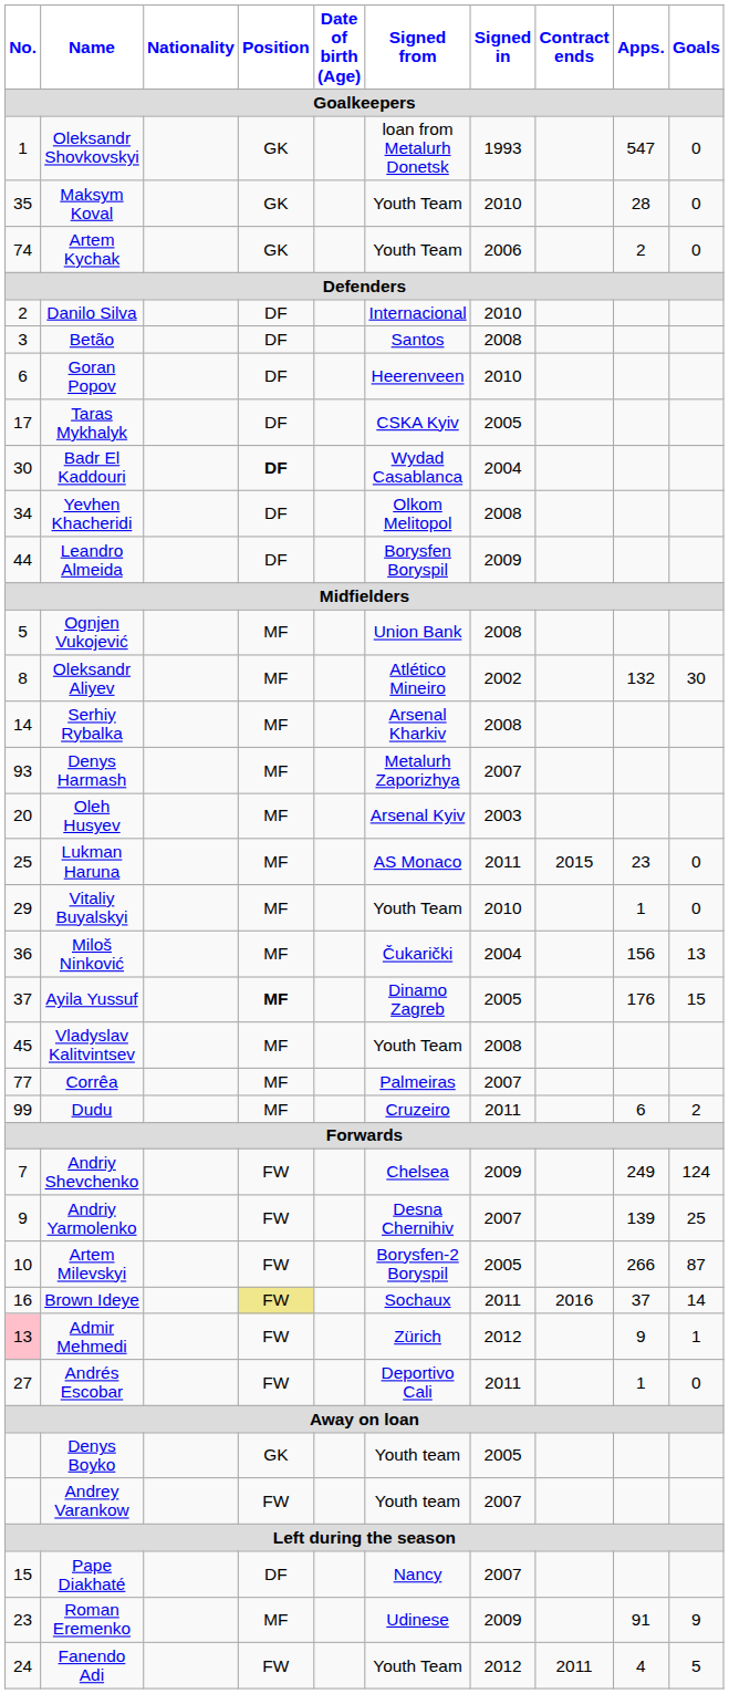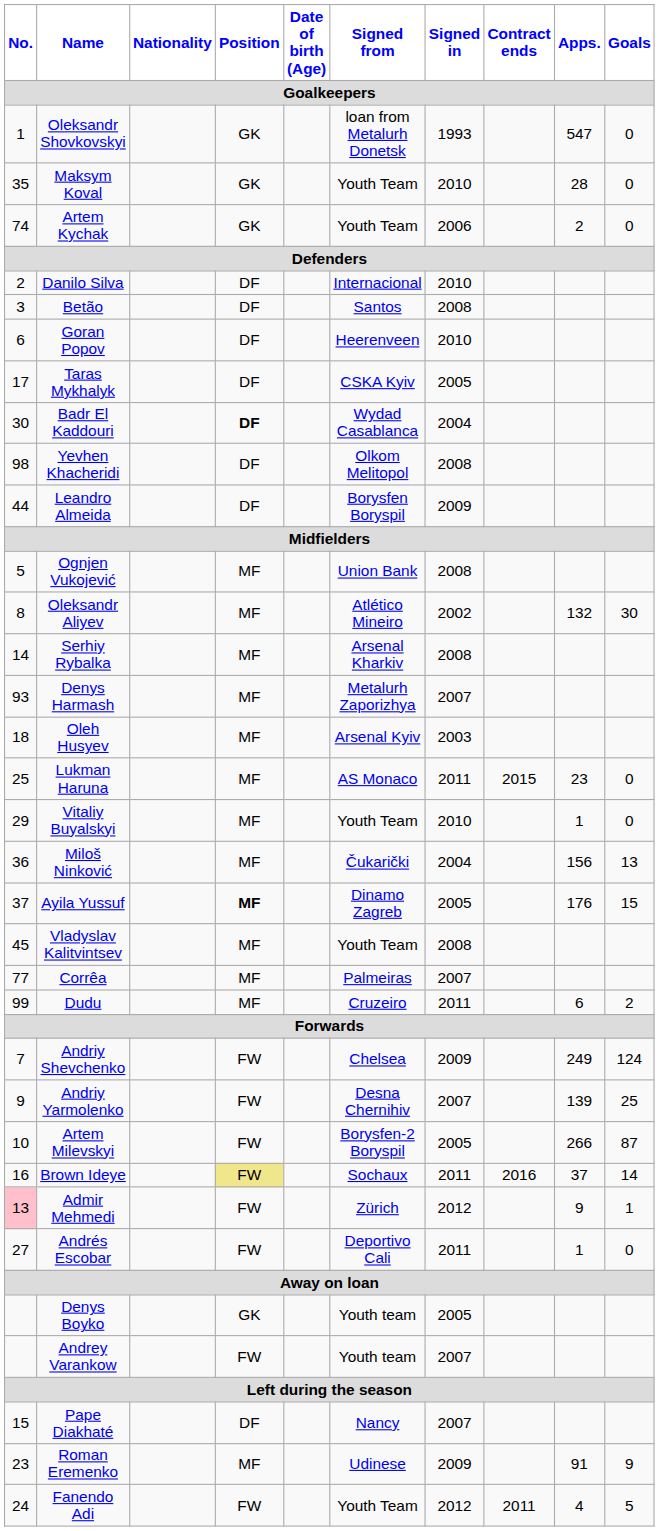 <table class="wikitable"  style="text-align:center; font-size:90%; width:90%;">
 <tr>
 <th style="background:#ffffff; color:#0000ff; text-align:center;">No.</th>
 <th style="background:#ffffff; color:#0000ff; text-align:center;">Name</th>
 <th style="background:#ffffff; color:#0000ff; text-align:center;">Nationality</th>
 <th style="background:#ffffff; color:#0000ff; text-align:center;">Position</th>
 <th style="background:#ffffff; color:#0000ff; text-align:center;">Date of birth (Age)</th>
 <th style="background:#ffffff; color:#0000ff; text-align:center;">Signed from</th>
 <th style="background:#ffffff; color:#0000ff; text-align:center;">Signed in</th>
 <th style="background:#ffffff; color:#0000ff; text-align:center;">Contract ends</th>
 <th style="background:#ffffff; color:#0000ff; text-align:center;">Apps.</th>
 <th style="background:#ffffff; color:#0000ff; text-align:center;">Goals</th>
 </tr>
 <tr>
 <th colspan="11"  style="background:#dcdcdc; text-align:center;">Goalkeepers</th>
 </tr>
 <tr>
 <td>1</td>
 <td><a href='#'>Oleksandr Shovkovskyi</a></td>
 <td></td>
 <td>GK</td>
 <td></td>
 <td>loan from <a href='#'>Metalurh Donetsk</a></td>
 <td>1993</td>
 <td></td>
 <td>547</td>
 <td>0</td>
 </tr>
 <tr>
 <td>35</td>
 <td><a href='#'>Maksym Koval</a></td>
 <td></td>
 <td>GK</td>
 <td></td>
 <td>Youth Team</td>
 <td>2010</td>
 <td></td>
 <td>28</td>
 <td>0</td>
 </tr>
 <tr>
 <td>74</td>
 <td><a href='#'>Artem Kychak</a></td>
 <td></td>
 <td>GK</td>
 <td></td>
 <td>Youth Team</td>
 <td>2006</td>
 <td></td>
 <td>2</td>
 <td>0</td>
 </tr>
 <tr>
 <th colspan="11"  style="background:#dcdcdc; text-align:center;">Defenders</th>
 </tr>
 <tr>
 <td>2</td>
 <td><a href='#'>Danilo Silva</a></td>
 <td></td>
 <td>DF</td>
 <td></td>
 <td><a href='#'>Internacional</a></td>
 <td>2010</td>
 <td></td>
 <td></td>
 <td></td>
 </tr>
 <tr>
 <td>3</td>
 <td><a href='#'>Betão</a></td>
 <td></td>
 <td>DF</td>
 <td></td>
 <td><a href='#'>Santos</a></td>
 <td>2008</td>
 <td></td>
 <td></td>
 <td></td>
 </tr>
 <tr>
 <td>6</td>
 <td><a href='#'>Goran Popov</a></td>
 <td></td>
 <td>DF</td>
 <td></td>
 <td><a href='#'>Heerenveen</a></td>
 <td>2010</td>
 <td></td>
 <td></td>
 <td></td>
 </tr>
 <tr>
 <td>17</td>
 <td><a href='#'>Taras Mykhalyk</a></td>
 <td></td>
 <td>DF</td>
 <td></td>
 <td><a href='#'>CSKA Kyiv</a></td>
 <td>2005</td>
 <td></td>
 <td></td>
 <td></td>
 </tr>
 <tr>
 <td>30</td>
 <td><a href='#'>Badr El Kaddouri</a></td>
 <td></td>
 <td><strong>DF</strong></td>
 <td></td>
 <td><a href='#'>Wydad Casablanca</a></td>
 <td>2004</td>
 <td></td>
 <td></td>
 <td></td>
 </tr>
 <tr>
-<td>34</td>
+<td>98</td>
 <td><a href='#'>Yevhen Khacheridi</a></td>
 <td></td>
 <td>DF</td>
 <td></td>
 <td><a href='#'>Olkom Melitopol</a></td>
 <td>2008</td>
 <td></td>
 <td></td>
 <td></td>
 </tr>
 <tr>
 <td>44</td>
 <td><a href='#'>Leandro Almeida</a></td>
 <td></td>
 <td>DF</td>
 <td></td>
 <td><a href='#'>Borysfen Boryspil</a></td>
 <td>2009</td>
 <td></td>
 <td></td>
 <td></td>
 </tr>
 <tr>
 <th colspan="11"  style="background:#dcdcdc; text-align:center;">Midfielders</th>
 </tr>
 <tr>
 <td>5</td>
 <td><a href='#'>Ognjen Vukojević</a></td>
 <td></td>
 <td>MF</td>
 <td></td>
 <td><a href='#'>Union Bank</a></td>
 <td>2008</td>
 <td></td>
 <td></td>
 <td></td>
 </tr>
 <tr>
 <td>8</td>
 <td><a href='#'>Oleksandr Aliyev</a></td>
 <td></td>
 <td>MF</td>
 <td></td>
 <td><a href='#'>Atlético Mineiro</a></td>
 <td>2002</td>
 <td></td>
 <td>132</td>
 <td>30</td>
 </tr>
 <tr>
 <td>14</td>
 <td><a href='#'>Serhiy Rybalka</a></td>
 <td></td>
 <td>MF</td>
 <td></td>
 <td><a href='#'>Arsenal Kharkiv</a></td>
 <td>2008</td>
 <td></td>
 <td></td>
 <td></td>
 </tr>
 <tr>
 <td>93</td>
 <td><a href='#'>Denys Harmash</a></td>
 <td></td>
 <td>MF</td>
 <td></td>
 <td><a href='#'>Metalurh Zaporizhya</a></td>
 <td>2007</td>
 <td></td>
 <td></td>
 <td></td>
 </tr>
 <tr>
-<td>20</td>
+<td>18</td>
 <td><a href='#'>Oleh Husyev</a></td>
 <td></td>
 <td>MF</td>
 <td></td>
 <td><a href='#'>Arsenal Kyiv</a></td>
 <td>2003</td>
 <td></td>
 <td></td>
 <td></td>
 </tr>
 <tr>
 <td>25</td>
 <td><a href='#'>Lukman Haruna</a></td>
 <td></td>
 <td>MF</td>
 <td></td>
 <td><a href='#'>AS Monaco</a></td>
 <td>2011</td>
 <td>2015</td>
 <td>23</td>
 <td>0</td>
 </tr>
 <tr>
 <td>29</td>
 <td><a href='#'>Vitaliy Buyalskyi</a></td>
 <td></td>
 <td>MF</td>
 <td></td>
 <td>Youth Team</td>
 <td>2010</td>
 <td></td>
 <td>1</td>
 <td>0</td>
 </tr>
 <tr>
 <td>36</td>
 <td><a href='#'>Miloš Ninković</a></td>
 <td></td>
 <td>MF</td>
 <td></td>
 <td><a href='#'>Čukarički</a></td>
 <td>2004</td>
 <td></td>
 <td>156</td>
 <td>13</td>
 </tr>
 <tr>
 <td>37</td>
 <td><a href='#'>Ayila Yussuf</a></td>
 <td></td>
 <td><strong>MF</strong></td>
 <td></td>
 <td><a href='#'>Dinamo Zagreb</a></td>
 <td>2005</td>
 <td></td>
 <td>176</td>
 <td>15</td>
 </tr>
 <tr>
 <td>45</td>
 <td><a href='#'>Vladyslav Kalitvintsev</a></td>
 <td></td>
 <td>MF</td>
 <td></td>
 <td>Youth Team</td>
 <td>2008</td>
 <td></td>
 <td></td>
 <td></td>
 </tr>
 <tr>
 <td>77</td>
 <td><a href='#'>Corrêa</a></td>
 <td></td>
 <td>MF</td>
 <td></td>
 <td><a href='#'>Palmeiras</a></td>
 <td>2007</td>
 <td></td>
 <td></td>
 <td></td>
 </tr>
 <tr>
 <td>99</td>
 <td><a href='#'>Dudu</a></td>
 <td></td>
 <td>MF</td>
 <td></td>
 <td><a href='#'>Cruzeiro</a></td>
 <td>2011</td>
 <td></td>
 <td>6</td>
 <td>2</td>
 </tr>
 <tr>
 <th colspan="11"  style="background:#dcdcdc; text-align:center;">Forwards</th>
 </tr>
 <tr>
 <td>7</td>
 <td><a href='#'>Andriy Shevchenko</a></td>
 <td></td>
 <td>FW</td>
 <td></td>
 <td><a href='#'>Chelsea</a></td>
 <td>2009</td>
 <td></td>
 <td>249</td>
 <td>124</td>
 </tr>
 <tr>
 <td>9</td>
 <td><a href='#'>Andriy Yarmolenko</a></td>
 <td></td>
 <td>FW</td>
 <td></td>
 <td><a href='#'>Desna Chernihiv</a></td>
 <td>2007</td>
 <td></td>
 <td>139</td>
 <td>25</td>
 </tr>
 <tr>
 <td>10</td>
 <td><a href='#'>Artem Milevskyi</a></td>
 <td></td>
 <td>FW</td>
 <td></td>
 <td><a href='#'>Borysfen-2 Boryspil</a></td>
 <td>2005</td>
 <td></td>
 <td>266</td>
 <td>87</td>
 </tr>
 <tr>
 <td>16</td>
 <td><a href='#'>Brown Ideye</a></td>
 <td></td>
 <td style="background: khaki;">FW</td>
 <td></td>
 <td><a href='#'>Sochaux</a></td>
 <td>2011</td>
 <td>2016</td>
 <td>37</td>
 <td>14</td>
 </tr>
 <tr>
 <td style="background: pink;">13</td>
 <td><a href='#'>Admir Mehmedi</a></td>
 <td></td>
 <td>FW</td>
 <td></td>
 <td><a href='#'>Zürich</a></td>
 <td>2012</td>
 <td></td>
 <td>9</td>
 <td>1</td>
 </tr>
 <tr>
 <td>27</td>
 <td><a href='#'>Andrés Escobar</a></td>
 <td></td>
 <td>FW</td>
 <td></td>
 <td><a href='#'>Deportivo Cali</a></td>
 <td>2011</td>
 <td></td>
 <td>1</td>
 <td>0</td>
 </tr>
 <tr>
 <th colspan="11"  style="background:#dcdcdc; text-align:center;">Away on loan</th>
 </tr>
 <tr>
 <td></td>
 <td><a href='#'>Denys Boyko</a></td>
 <td></td>
 <td>GK</td>
 <td></td>
 <td>Youth team</td>
 <td>2005</td>
 <td></td>
 <td></td>
 <td></td>
 </tr>
 <tr>
 <td></td>
 <td><a href='#'>Andrey Varankow</a></td>
 <td></td>
 <td>FW</td>
 <td></td>
 <td>Youth team</td>
 <td>2007</td>
 <td></td>
 <td></td>
 <td></td>
 </tr>
 <tr>
 <th colspan="11"  style="background:#dcdcdc; text-align:center;">Left during the season</th>
 </tr>
 <tr>
 <td>15</td>
 <td><a href='#'>Pape Diakhaté</a></td>
 <td></td>
 <td>DF</td>
 <td></td>
 <td><a href='#'>Nancy</a></td>
 <td>2007</td>
 <td></td>
 <td></td>
 <td></td>
 </tr>
 <tr>
 <td>23</td>
 <td><a href='#'>Roman Eremenko</a></td>
 <td></td>
 <td>MF</td>
 <td></td>
 <td><a href='#'>Udinese</a></td>
 <td>2009</td>
 <td></td>
 <td>91</td>
 <td>9</td>
 </tr>
 <tr>
 <td>24</td>
 <td><a href='#'>Fanendo Adi</a></td>
 <td></td>
 <td>FW</td>
 <td></td>
 <td>Youth Team</td>
 <td>2012</td>
 <td>2011</td>
 <td>4</td>
 <td>5</td>
 </tr>
 </table>
